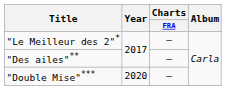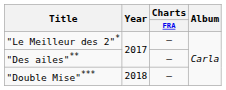 <table class="wikitable">
 <tr>
 <th rowspan="2">Title</th>
 <th rowspan="2">Year</th>
 <th colspan="1">Charts</th>
 <th rowspan="2">Album</th>
 </tr>
 <tr>
 <th style="width:3em;font-size:75%"><a href='#'>FRA</a><br></th>
 </tr>
 <tr>
 <td>"Le Meilleur des 2"<sup>*</sup></td>
 <td align="center" rowspan="2">2017</td>
 <td align="center">—</td>
 <td rowspan="3"><em>Carla</em></td>
 </tr>
 <tr>
 <td>"Des ailes"<sup>**</sup></td>
 <td align="center">—</td>
 </tr>
 <tr>
 <td>"Double Mise"<sup>***</sup></td>
-<td align="center" rowspan="1">2020</td>
+<td align="center" rowspan="1">2018</td>
 <td align="center">—</td>
 </tr>
 </table>
